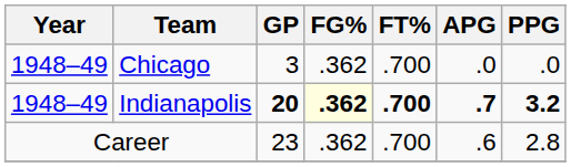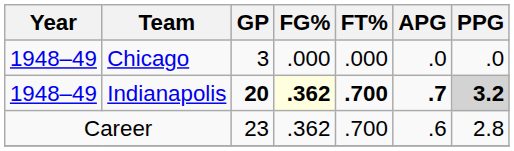 <table class="wikitable sortable" style="font-size:95%; text-align:right;">
 <tr>
 <th>Year</th>
 <th>Team</th>
 <th>GP</th>
 <th>FG%</th>
 <th>FT%</th>
 <th>APG</th>
 <th>PPG</th>
 </tr>
 <tr>
 <td style="text-align:left;"><a href='#'>1948–49</a></td>
 <td style="text-align:left;"><a href='#'>Chicago</a></td>
 <td>3</td>
-<td>.362</td>
-<td>.700</td>
+<td>.000</td>
+<td>.000</td>
 <td>.0</td>
 <td>.0</td>
 </tr>
 <tr>
 <td style="text-align:left;"><a href='#'>1948–49</a></td>
 <td style="text-align:left;"><a href='#'>Indianapolis</a></td>
 <td><strong>20</strong></td>
 <td style="background: lightyellow;"><strong>.362</strong></td>
 <td><strong>.700</strong></td>
 <td><strong>.7</strong></td>
-<td><strong>3.2</strong></td>
+<td style="background: lightgrey;"><strong>3.2</strong></td>
 </tr>
 <tr>
 <td style="text-align:center;" colspan="2">Career</td>
 <td>23</td>
 <td>.362</td>
 <td>.700</td>
 <td>.6</td>
 <td>2.8</td>
 </tr>
 <tr>
 </tr>
 </table>
